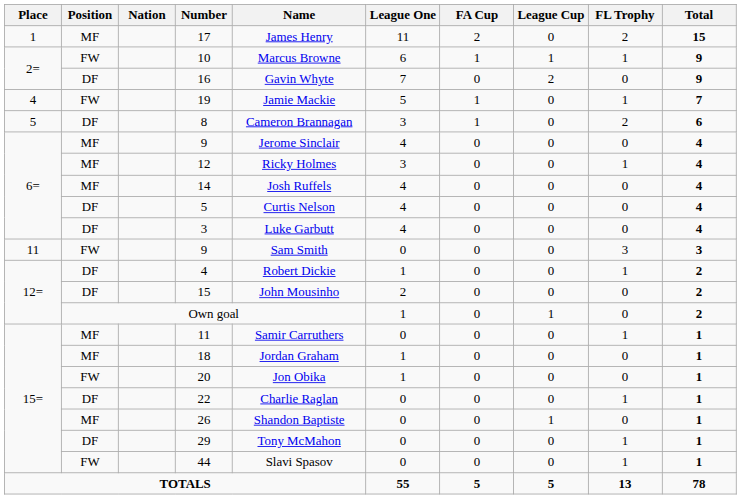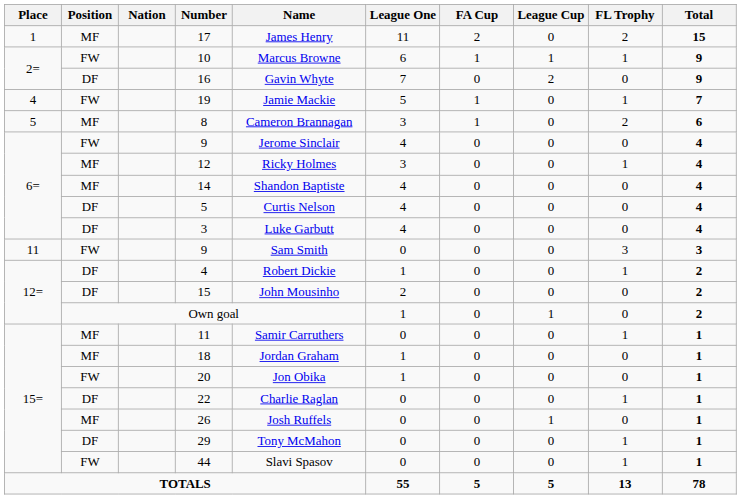 <table class="wikitable" style="font-size: 95%; text-align: center;">
 <tr>
 <th width=60>Place</th>
 <th width=60>Position</th>
 <th width=60>Nation</th>
 <th width=60>Number</th>
 <th width=150>Name</th>
 <th width=80>League One</th>
 <th width=80>FA Cup</th>
 <th width=80>League Cup</th>
 <th width=80>FL Trophy</th>
 <th width=80>Total</th>
 </tr>
 <tr>
 <td>1</td>
 <td>MF</td>
 <td></td>
 <td>17</td>
 <td><a href='#'>James Henry</a></td>
 <td>11</td>
 <td>2</td>
 <td>0</td>
 <td>2</td>
 <td><strong>15</strong></td>
 </tr>
 <tr>
 <td rowspan=2>2=</td>
 <td>FW</td>
 <td></td>
 <td>10</td>
 <td><a href='#'>Marcus Browne</a></td>
 <td>6</td>
 <td>1</td>
 <td>1</td>
 <td>1</td>
 <td><strong>9</strong></td>
 </tr>
 <tr>
 <td>DF</td>
 <td></td>
 <td>16</td>
 <td><a href='#'>Gavin Whyte</a></td>
 <td>7</td>
 <td>0</td>
 <td>2</td>
 <td>0</td>
 <td><strong>9</strong></td>
 </tr>
 <tr>
 <td>4</td>
 <td>FW</td>
 <td></td>
 <td>19</td>
 <td><a href='#'>Jamie Mackie</a></td>
 <td>5</td>
 <td>1</td>
 <td>0</td>
 <td>1</td>
 <td><strong>7</strong></td>
 </tr>
 <tr>
 <td>5</td>
-<td>DF</td>
+<td>MF</td>
 <td></td>
 <td>8</td>
 <td><a href='#'>Cameron Brannagan</a></td>
 <td>3</td>
 <td>1</td>
 <td>0</td>
 <td>2</td>
 <td><strong>6</strong></td>
 </tr>
 <tr>
 <td rowspan=5>6=</td>
-<td>MF</td>
+<td>FW</td>
 <td></td>
 <td>9</td>
 <td><a href='#'>Jerome Sinclair</a></td>
 <td>4</td>
 <td>0</td>
 <td>0</td>
 <td>0</td>
 <td><strong>4</strong></td>
 </tr>
 <tr>
 <td>MF</td>
 <td></td>
 <td>12</td>
 <td><a href='#'>Ricky Holmes</a></td>
 <td>3</td>
 <td>0</td>
 <td>0</td>
 <td>1</td>
 <td><strong>4</strong></td>
 </tr>
 <tr>
 <td>MF</td>
 <td></td>
 <td>14</td>
-<td><a href='#'>Josh Ruffels</a></td>
+<td><a href='#'>Shandon Baptiste</a></td>
 <td>4</td>
 <td>0</td>
 <td>0</td>
 <td>0</td>
 <td><strong>4</strong></td>
 </tr>
 <tr>
 <td>DF</td>
 <td></td>
 <td>5</td>
 <td><a href='#'>Curtis Nelson</a></td>
 <td>4</td>
 <td>0</td>
 <td>0</td>
 <td>0</td>
 <td><strong>4</strong></td>
 </tr>
 <tr>
 <td>DF</td>
 <td></td>
 <td>3</td>
 <td><a href='#'>Luke Garbutt</a></td>
 <td>4</td>
 <td>0</td>
 <td>0</td>
 <td>0</td>
 <td><strong>4</strong></td>
 </tr>
 <tr>
 <td>11</td>
 <td>FW</td>
 <td></td>
 <td>9</td>
 <td><a href='#'>Sam Smith</a></td>
 <td>0</td>
 <td>0</td>
 <td>0</td>
 <td>3</td>
 <td><strong>3</strong></td>
 </tr>
 <tr>
 <td rowspan=3>12=</td>
 <td>DF</td>
 <td></td>
 <td>4</td>
 <td><a href='#'>Robert Dickie</a></td>
 <td>1</td>
 <td>0</td>
 <td>0</td>
 <td>1</td>
 <td><strong>2</strong></td>
 </tr>
 <tr>
 <td>DF</td>
 <td></td>
 <td>15</td>
 <td><a href='#'>John Mousinho</a></td>
 <td>2</td>
 <td>0</td>
 <td>0</td>
 <td>0</td>
 <td><strong>2</strong></td>
 </tr>
 <tr>
 <td colspan=4>Own goal</td>
 <td>1</td>
 <td>0</td>
 <td>1</td>
 <td>0</td>
 <td><strong>2</strong></td>
 </tr>
 <tr>
 <td rowspan=7>15=</td>
 <td>MF</td>
 <td></td>
 <td>11</td>
 <td><a href='#'>Samir Carruthers</a></td>
 <td>0</td>
 <td>0</td>
 <td>0</td>
 <td>1</td>
 <td><strong>1</strong></td>
 </tr>
 <tr>
 <td>MF</td>
 <td></td>
 <td>18</td>
 <td><a href='#'>Jordan Graham</a></td>
 <td>1</td>
 <td>0</td>
 <td>0</td>
 <td>0</td>
 <td><strong>1</strong></td>
 </tr>
 <tr>
 <td>FW</td>
 <td></td>
 <td>20</td>
 <td><a href='#'>Jon Obika</a></td>
 <td>1</td>
 <td>0</td>
 <td>0</td>
 <td>0</td>
 <td><strong>1</strong></td>
 </tr>
 <tr>
 <td>DF</td>
 <td></td>
 <td>22</td>
 <td><a href='#'>Charlie Raglan</a></td>
 <td>0</td>
 <td>0</td>
 <td>0</td>
 <td>1</td>
 <td><strong>1</strong></td>
 </tr>
 <tr>
 <td>MF</td>
 <td></td>
 <td>26</td>
-<td><a href='#'>Shandon Baptiste</a></td>
+<td><a href='#'>Josh Ruffels</a></td>
 <td>0</td>
 <td>0</td>
 <td>1</td>
 <td>0</td>
 <td><strong>1</strong></td>
 </tr>
 <tr>
 <td>DF</td>
 <td></td>
 <td>29</td>
 <td><a href='#'>Tony McMahon</a></td>
 <td>0</td>
 <td>0</td>
 <td>0</td>
 <td>1</td>
 <td><strong>1</strong></td>
 </tr>
 <tr>
 <td>FW</td>
 <td></td>
 <td>44</td>
 <td>Slavi Spasov</td>
 <td>0</td>
 <td>0</td>
 <td>0</td>
 <td>1</td>
 <td><strong>1</strong></td>
 </tr>
 <tr>
 <td colspan=5><strong>TOTALS</strong></td>
 <td><strong>55</strong></td>
 <td><strong>5</strong></td>
 <td><strong>5</strong></td>
 <td><strong>13</strong></td>
 <td><strong>78</strong></td>
 </tr>
 </table>
